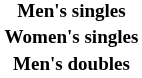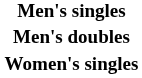 <table>
 <tr>
 <th scope="row">Men's singles<br></th>
+<td></td>
+<td></td>
+<td></td>
+</tr>
+<tr>
+<th scope="row">Men's doubles<br></th>
 <td></td>
 <td></td>
 <td></td>
 </tr>
 <tr>
 <th scope="row">Women's singles<br></th>
 <td></td>
 <td></td>
 <td></td>
 </tr>
-<tr>
-<th scope="row">Men's doubles<br></th>
-<td></td>
-<td></td>
-<td></td>
-</tr>
 </table>
